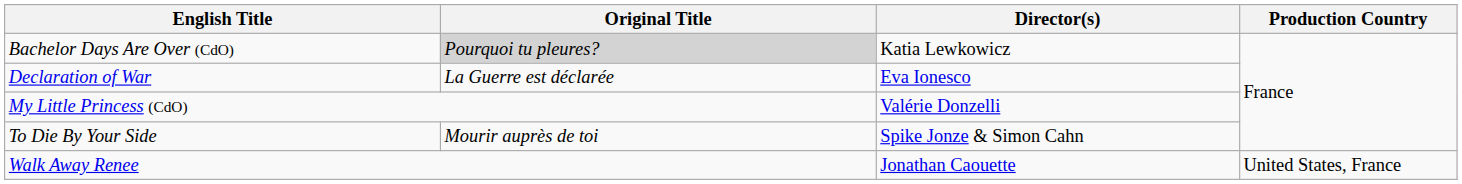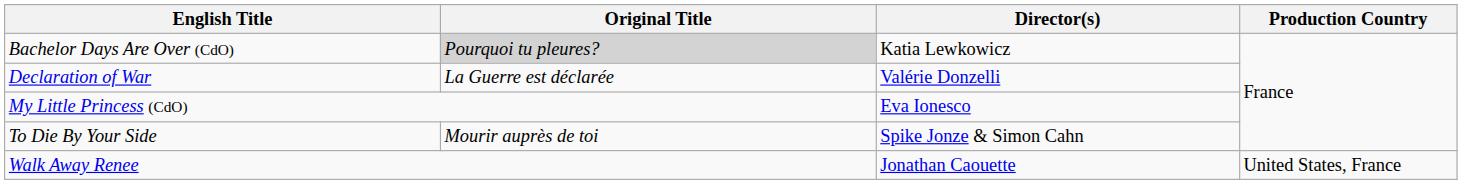 <table class="wikitable" style="width:100%; margin-bottom:0px; margin-top:0px" cellpadding="5">
 <tr>
 <th style="width:30%">English Title</th>
 <th style="width:30%">Original Title</th>
 <th style="width:25%">Director(s)</th>
 <th style="width:15%">Production Country</th>
 </tr>
 <tr>
 <td><em>Bachelor Days Are Over</em> <small>(CdO)</small></td>
 <td style="background: lightgrey;"><em>Pourquoi tu pleures?</em></td>
 <td data-sort-value="Lewkowicz">Katia Lewkowicz</td>
 <td rowspan="4">France</td>
 </tr>
 <tr>
 <td><em><a href='#'>Declaration of War</a></em></td>
 <td data-sort-value="Guerre"><em>La Guerre est déclarée</em></td>
-<td data-sort-value="Ionesco"><a href='#'>Eva Ionesco</a></td>
+<td data-sort-value="Donzelli"><a href='#'>Valérie Donzelli</a></td>
 </tr>
 <tr>
 <td colspan="2"><em><a href='#'>My Little Princess</a></em> <small>(CdO)</small></td>
-<td data-sort-value="Donzelli"><a href='#'>Valérie Donzelli</a></td>
+<td data-sort-value="Ionesco"><a href='#'>Eva Ionesco</a></td>
 </tr>
 <tr>
 <td><em>To Die By Your Side</em></td>
 <td><em>Mourir auprès de toi</em></td>
 <td data-sort-value="Jonze"><a href='#'>Spike Jonze</a> & Simon Cahn</td>
 </tr>
 <tr>
 <td colspan="2"><em><a href='#'>Walk Away Renee</a></em></td>
 <td data-sort-value="Caouette"><a href='#'>Jonathan Caouette</a></td>
 <td>United States, France</td>
 </tr>
 </table>
